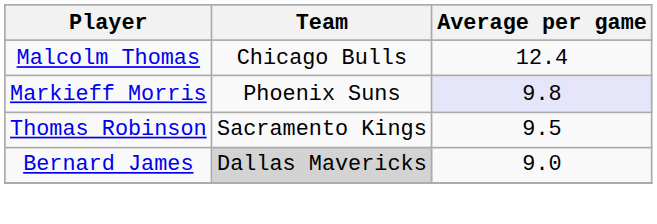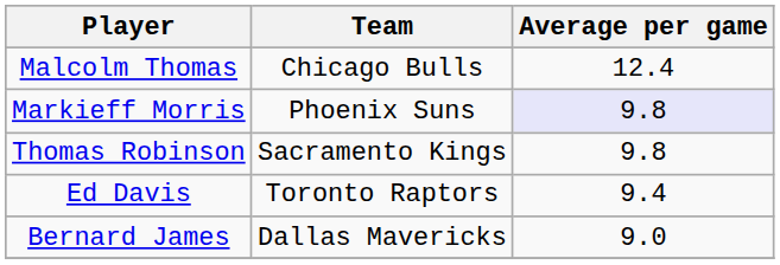 <table class="wikitable" style="text-align:center">
 <tr>
 <th>Player</th>
 <th>Team</th>
 <th>Average per game</th>
 </tr>
 <tr>
 <td><a href='#'>Malcolm Thomas</a></td>
 <td>Chicago Bulls</td>
 <td>12.4</td>
 </tr>
 <tr>
 <td><a href='#'>Markieff Morris</a></td>
 <td>Phoenix Suns</td>
 <td style="background: lavender;">9.8</td>
 </tr>
 <tr>
 <td><a href='#'>Thomas Robinson</a></td>
 <td>Sacramento Kings</td>
-<td>9.5</td>
+<td>9.8</td>
+</tr>
+<tr>
+<td><a href='#'>Ed Davis</a></td>
+<td>Toronto Raptors</td>
+<td>9.4</td>
 </tr>
 <tr>
 <td><a href='#'>Bernard James</a></td>
-<td style="background: lightgrey;">Dallas Mavericks</td>
+<td>Dallas Mavericks</td>
 <td>9.0</td>
 </tr>
 <tr>
 </tr>
 </table>
